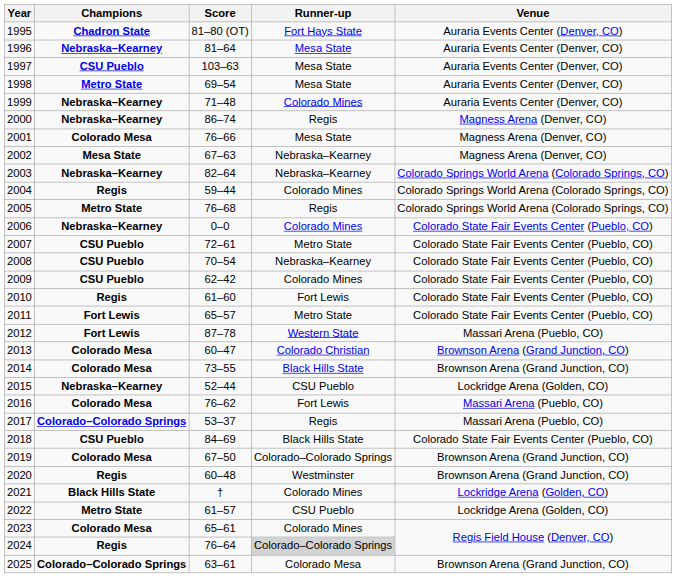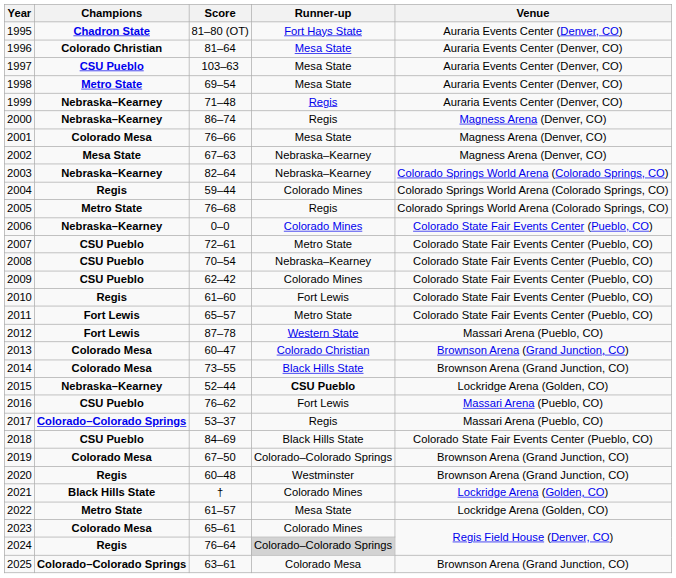 <table class="wikitable sortable">
 <tr>
 <th>Year</th>
 <th>Champions</th>
 <th>Score</th>
 <th>Runner-up</th>
 <th>Venue</th>
 </tr>
 <tr align=center>
 <td>1995</td>
 <td><strong><a href='#'>Chadron State</a></strong></td>
 <td>81–80 (OT)</td>
 <td><a href='#'>Fort Hays State</a></td>
 <td>Auraria Events Center (<a href='#'>Denver, CO</a>)</td>
 </tr>
 <tr align=center>
 <td>1996</td>
-<td><strong><a href='#'>Nebraska–Kearney</a></strong></td>
+<td><strong>Colorado Christian</strong></td>
 <td>81–64</td>
 <td><a href='#'>Mesa State</a></td>
 <td>Auraria Events Center (Denver, CO)</td>
 </tr>
 <tr align=center>
 <td>1997</td>
 <td><strong><a href='#'>CSU Pueblo</a></strong></td>
 <td>103–63</td>
 <td>Mesa State</td>
 <td>Auraria Events Center (Denver, CO)</td>
 </tr>
 <tr align=center>
 <td>1998</td>
 <td><strong><a href='#'>Metro State</a></strong></td>
 <td>69–54</td>
 <td>Mesa State</td>
 <td>Auraria Events Center (Denver, CO)</td>
 </tr>
 <tr align=center>
 <td>1999</td>
 <td><strong>Nebraska–Kearney</strong></td>
 <td>71–48</td>
-<td><a href='#'>Colorado Mines</a></td>
+<td><a href='#'>Regis</a></td>
 <td>Auraria Events Center (Denver, CO)</td>
 </tr>
 <tr align=center>
 <td>2000</td>
 <td><strong>Nebraska–Kearney</strong></td>
 <td>86–74</td>
 <td>Regis</td>
 <td><a href='#'>Magness Arena</a> (Denver, CO)</td>
 </tr>
 <tr align=center>
 <td>2001</td>
 <td><strong>Colorado Mesa</strong></td>
 <td>76–66</td>
 <td>Mesa State</td>
 <td>Magness Arena (Denver, CO)</td>
 </tr>
 <tr align=center>
 <td>2002</td>
 <td><strong>Mesa State</strong></td>
 <td>67–63</td>
 <td>Nebraska–Kearney</td>
 <td>Magness Arena (Denver, CO)</td>
 </tr>
 <tr align=center>
 <td>2003</td>
 <td><strong>Nebraska–Kearney</strong></td>
 <td>82–64</td>
 <td>Nebraska–Kearney</td>
 <td><a href='#'>Colorado Springs World Arena</a> (<a href='#'>Colorado Springs, CO</a>)</td>
 </tr>
 <tr align=center>
 <td>2004</td>
 <td><strong>Regis</strong></td>
 <td>59–44</td>
 <td>Colorado Mines</td>
 <td>Colorado Springs World Arena (Colorado Springs, CO)</td>
 </tr>
 <tr align=center>
 <td>2005</td>
 <td><strong>Metro State</strong></td>
 <td>76–68</td>
 <td>Regis</td>
 <td>Colorado Springs World Arena (Colorado Springs, CO)</td>
 </tr>
 <tr align=center>
 <td>2006</td>
 <td><strong>Nebraska–Kearney</strong></td>
 <td>0–0</td>
 <td><a href='#'>Colorado Mines</a></td>
 <td><a href='#'>Colorado State Fair Events Center</a> (<a href='#'>Pueblo, CO</a>)</td>
 </tr>
 <tr align=center>
 <td>2007</td>
 <td><strong>CSU Pueblo</strong></td>
 <td>72–61</td>
 <td>Metro State</td>
 <td>Colorado State Fair Events Center (Pueblo, CO)</td>
 </tr>
 <tr align=center>
 <td>2008</td>
 <td><strong>CSU Pueblo</strong></td>
 <td>70–54</td>
 <td>Nebraska–Kearney</td>
 <td>Colorado State Fair Events Center (Pueblo, CO)</td>
 </tr>
 <tr align=center>
 <td>2009</td>
 <td><strong>CSU Pueblo</strong></td>
 <td>62–42</td>
 <td>Colorado Mines</td>
 <td>Colorado State Fair Events Center (Pueblo, CO)</td>
 </tr>
 <tr align=center>
 <td>2010</td>
 <td><strong>Regis</strong></td>
 <td>61–60</td>
 <td>Fort Lewis</td>
 <td>Colorado State Fair Events Center (Pueblo, CO)</td>
 </tr>
 <tr align=center>
 <td>2011</td>
 <td><strong>Fort Lewis</strong></td>
 <td>65–57</td>
 <td>Metro State</td>
 <td>Colorado State Fair Events Center (Pueblo, CO)</td>
 </tr>
 <tr align=center>
 <td>2012</td>
 <td><strong>Fort Lewis</strong></td>
 <td>87–78</td>
 <td><a href='#'>Western State</a></td>
 <td>Massari Arena (Pueblo, CO)</td>
 </tr>
 <tr align=center>
 <td>2013</td>
 <td><strong>Colorado Mesa</strong></td>
 <td>60–47</td>
 <td><a href='#'>Colorado Christian</a></td>
 <td><a href='#'>Brownson Arena</a> (<a href='#'>Grand Junction, CO</a>)</td>
 </tr>
 <tr align=center>
 <td>2014</td>
 <td><strong>Colorado Mesa</strong></td>
 <td>73–55</td>
 <td><a href='#'>Black Hills State</a></td>
 <td>Brownson Arena (Grand Junction, CO)</td>
 </tr>
 <tr align=center>
 <td>2015</td>
 <td><strong>Nebraska–Kearney</strong></td>
 <td>52–44</td>
-<td>CSU Pueblo</td>
+<td><strong>CSU Pueblo</strong></td>
 <td>Lockridge Arena (Golden, CO)</td>
 </tr>
 <tr align=center>
 <td>2016</td>
-<td><strong>Colorado Mesa</strong></td>
+<td><strong>CSU Pueblo</strong></td>
 <td>76–62</td>
 <td>Fort Lewis</td>
 <td><a href='#'>Massari Arena</a> (Pueblo, CO)</td>
 </tr>
 <tr align=center>
 <td>2017</td>
 <td><strong><a href='#'>Colorado–Colorado Springs</a></strong></td>
 <td>53–37</td>
 <td>Regis</td>
 <td>Massari Arena (Pueblo, CO)</td>
 </tr>
 <tr align=center>
 <td>2018</td>
 <td><strong>CSU Pueblo</strong></td>
 <td>84–69</td>
 <td>Black Hills State</td>
 <td>Colorado State Fair Events Center (Pueblo, CO)</td>
 </tr>
 <tr align=center>
 <td>2019</td>
 <td><strong>Colorado Mesa</strong></td>
 <td>67–50</td>
 <td>Colorado–Colorado Springs</td>
 <td>Brownson Arena (Grand Junction, CO)</td>
 </tr>
 <tr align=center>
 <td>2020</td>
 <td><strong>Regis</strong></td>
 <td>60–48</td>
 <td>Westminster</td>
 <td>Brownson Arena (Grand Junction, CO)</td>
 </tr>
 <tr align=center>
 <td>2021</td>
 <td><strong>Black Hills State</strong></td>
 <td>†</td>
 <td>Colorado Mines</td>
 <td><a href='#'>Lockridge Arena</a> (<a href='#'>Golden, CO</a>)</td>
 </tr>
 <tr align=center>
 <td>2022</td>
 <td><strong>Metro State</strong></td>
 <td>61–57</td>
-<td>CSU Pueblo</td>
+<td>Mesa State</td>
 <td>Lockridge Arena (Golden, CO)</td>
 </tr>
 <tr align=center>
 <td>2023</td>
 <td><strong>Colorado Mesa</strong></td>
 <td>65–61</td>
 <td>Colorado Mines</td>
 <td rowspan=2><a href='#'>Regis Field House</a> (<a href='#'>Denver, CO</a>)</td>
 </tr>
 <tr align=center>
 <td>2024</td>
 <td><strong>Regis</strong></td>
 <td>76–64</td>
 <td style="background: lightgrey;">Colorado–Colorado Springs</td>
 </tr>
 <tr align=center>
 <td>2025</td>
 <td><strong>Colorado–Colorado Springs</strong></td>
 <td>63–61</td>
 <td>Colorado Mesa</td>
 <td>Brownson Arena (Grand Junction, CO)</td>
 </tr>
 </table>
